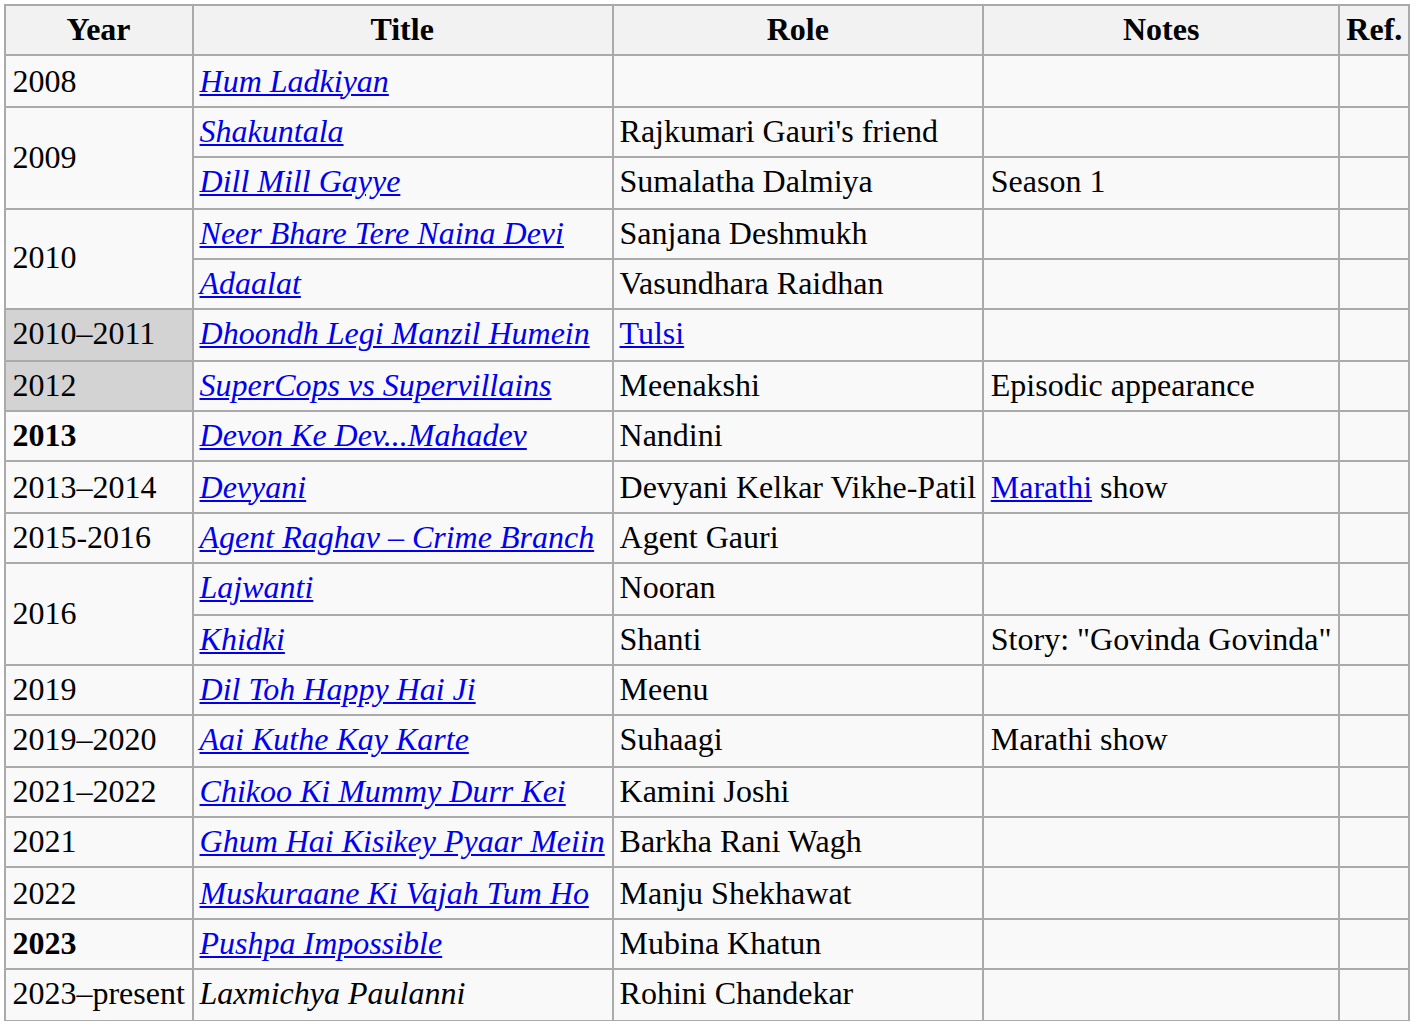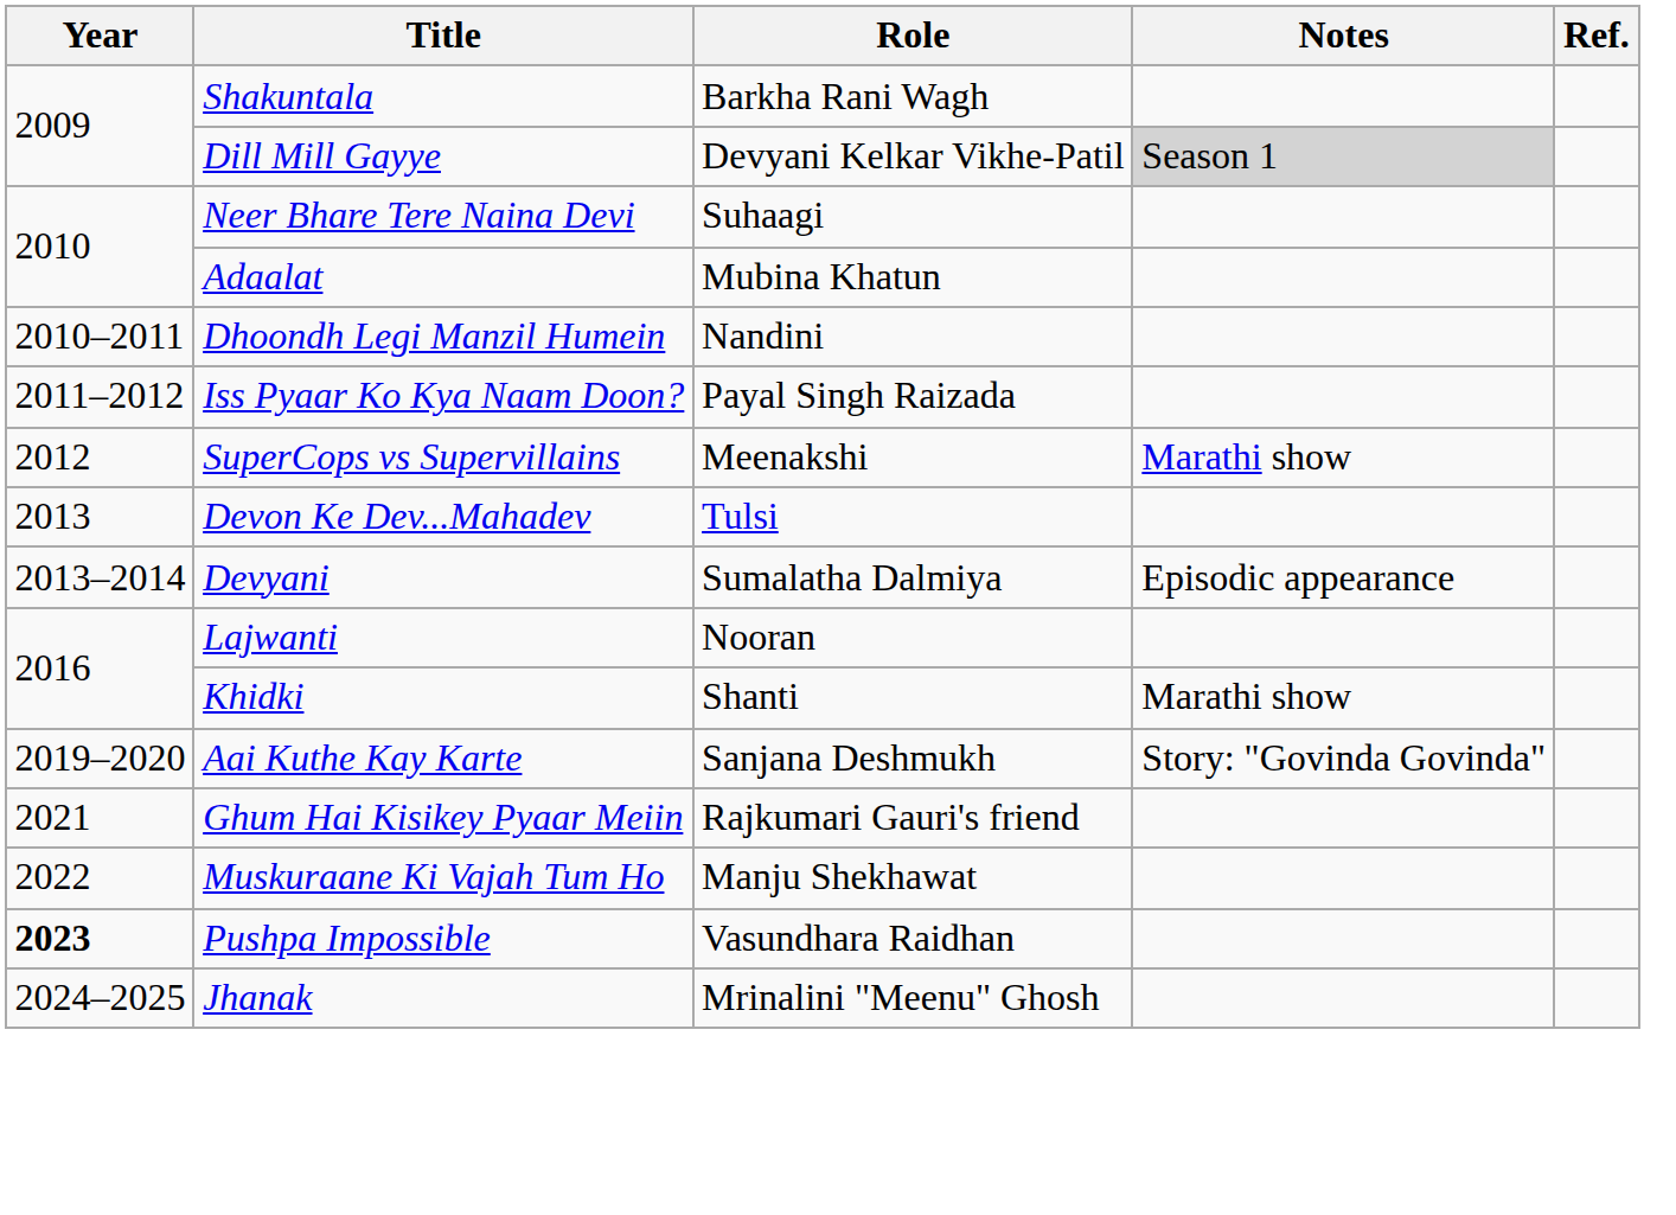 <table class="wikitable sortable">
 <tr>
 <th>Year</th>
 <th>Title</th>
 <th>Role</th>
 <th>Notes</th>
 <th>Ref.</th>
 </tr>
 <tr>
-<td>2008</td>
-<td><em><a href='#'>Hum Ladkiyan</a></em></td>
-<td></td>
-<td></td>
-<td></td>
-</tr>
-<tr>
 <td rowspan="2">2009</td>
 <td><em><a href='#'>Shakuntala</a></em></td>
-<td>Rajkumari Gauri's friend</td>
+<td>Barkha Rani Wagh</td>
 <td></td>
 <td></td>
 </tr>
 <tr>
 <td><em><a href='#'>Dill Mill Gayye</a></em></td>
-<td>Sumalatha Dalmiya</td>
-<td>Season 1</td>
+<td>Devyani Kelkar Vikhe-Patil</td>
+<td style="background: lightgrey;">Season 1</td>
 <td></td>
 </tr>
 <tr>
 <td rowspan="2">2010</td>
 <td><em><a href='#'>Neer Bhare Tere Naina Devi</a></em></td>
-<td>Sanjana Deshmukh</td>
+<td>Suhaagi</td>
 <td></td>
 <td></td>
 </tr>
 <tr>
 <td><em><a href='#'>Adaalat</a></em></td>
-<td>Vasundhara Raidhan</td>
+<td>Mubina Khatun</td>
 <td></td>
 <td></td>
 </tr>
 <tr>
-<td style="background: lightgrey;">2010–2011</td>
+<td>2010–2011</td>
 <td><em><a href='#'>Dhoondh Legi Manzil Humein</a></em></td>
-<td><a href='#'>Tulsi</a></td>
+<td>Nandini</td>
 <td></td>
 <td></td>
 </tr>
 <tr>
-<td style="background: lightgrey;">2012</td>
-<td><em><a href='#'>SuperCops vs Supervillains</a></em></td>
-<td>Meenakshi</td>
-<td>Episodic appearance</td>
+<td>2011–2012</td>
+<td><em><a href='#'>Iss Pyaar Ko Kya Naam Doon?</a></em></td>
+<td>Payal Singh Raizada</td>
+<td></td>
 <td></td>
 </tr>
 <tr>
-<td><strong>2013</strong></td>
+<td>2012</td>
+<td><em><a href='#'>SuperCops vs Supervillains</a></em></td>
+<td>Meenakshi</td>
+<td><a href='#'>Marathi</a> show</td>
+<td></td>
+</tr>
+<tr>
+<td>2013</td>
 <td><em><a href='#'>Devon Ke Dev...Mahadev</a></em></td>
-<td>Nandini</td>
+<td><a href='#'>Tulsi</a></td>
 <td></td>
 <td></td>
 </tr>
 <tr>
 <td>2013–2014</td>
 <td><em><a href='#'>Devyani</a></em></td>
-<td>Devyani Kelkar Vikhe-Patil</td>
-<td><a href='#'>Marathi</a> show</td>
-<td></td>
-</tr>
-<tr>
-<td>2015-2016</td>
-<td><em><a href='#'>Agent Raghav – Crime Branch</a></em></td>
-<td>Agent Gauri</td>
-<td></td>
+<td>Sumalatha Dalmiya</td>
+<td>Episodic appearance</td>
 <td></td>
 </tr>
 <tr>
 <td rowspan="2">2016</td>
 <td><em><a href='#'>Lajwanti</a></em></td>
 <td>Nooran</td>
 <td></td>
 <td></td>
 </tr>
 <tr>
 <td><em><a href='#'>Khidki</a></em></td>
 <td>Shanti</td>
-<td>Story: "Govinda Govinda"</td>
-<td></td>
-</tr>
-<tr>
-<td>2019</td>
-<td><em><a href='#'>Dil Toh Happy Hai Ji</a></em></td>
-<td>Meenu</td>
-<td></td>
+<td>Marathi show</td>
 <td></td>
 </tr>
 <tr>
 <td>2019–2020</td>
 <td><em><a href='#'>Aai Kuthe Kay Karte</a></em></td>
-<td>Suhaagi</td>
-<td>Marathi show</td>
-<td></td>
-</tr>
-<tr>
-<td>2021–2022</td>
-<td><em><a href='#'>Chikoo Ki Mummy Durr Kei</a></em></td>
-<td>Kamini Joshi</td>
-<td></td>
+<td>Sanjana Deshmukh</td>
+<td>Story: "Govinda Govinda"</td>
 <td></td>
 </tr>
 <tr>
 <td>2021</td>
 <td><em><a href='#'>Ghum Hai Kisikey Pyaar Meiin</a></em></td>
-<td>Barkha Rani Wagh</td>
+<td>Rajkumari Gauri's friend</td>
 <td></td>
 <td></td>
 </tr>
 <tr>
 <td>2022</td>
 <td><em><a href='#'>Muskuraane Ki Vajah Tum Ho</a></em></td>
 <td>Manju Shekhawat</td>
 <td></td>
 <td></td>
 </tr>
 <tr>
 <td><strong>2023</strong></td>
 <td><em><a href='#'>Pushpa Impossible</a></em></td>
-<td>Mubina Khatun</td>
+<td>Vasundhara Raidhan</td>
 <td></td>
 <td></td>
 </tr>
 <tr>
-<td>2023–present</td>
-<td><em>Laxmichya Paulanni</em></td>
-<td>Rohini Chandekar</td>
+<td>2024–2025</td>
+<td><em><a href='#'>Jhanak</a></em></td>
+<td>Mrinalini "Meenu" Ghosh</td>
 <td></td>
 <td></td>
 </tr>
 <tr>
 </tr>
 </table>
